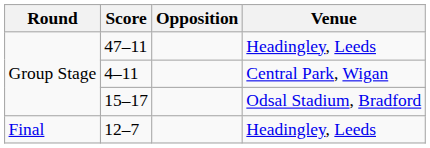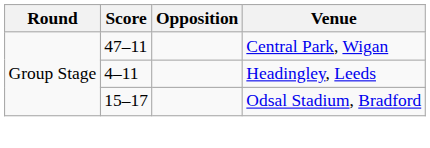 <table class="wikitable">
 <tr>
 <th>Round</th>
 <th>Score</th>
 <th>Opposition</th>
 <th>Venue</th>
 </tr>
 <tr>
 <td rowspan="3">Group Stage</td>
 <td>47–11</td>
 <td></td>
-<td><a href='#'>Headingley</a>, <a href='#'>Leeds</a></td>
+<td><a href='#'>Central Park</a>, <a href='#'>Wigan</a></td>
 </tr>
 <tr>
 <td>4–11</td>
 <td></td>
-<td><a href='#'>Central Park</a>, <a href='#'>Wigan</a></td>
+<td><a href='#'>Headingley</a>, <a href='#'>Leeds</a></td>
 </tr>
 <tr>
 <td>15–17</td>
 <td></td>
 <td><a href='#'>Odsal Stadium</a>, <a href='#'>Bradford</a></td>
 </tr>
-<tr>
-<td><a href='#'>Final</a></td>
-<td>12–7</td>
-<td></td>
-<td><a href='#'>Headingley</a>, <a href='#'>Leeds</a></td>
-</tr>
 </table>
